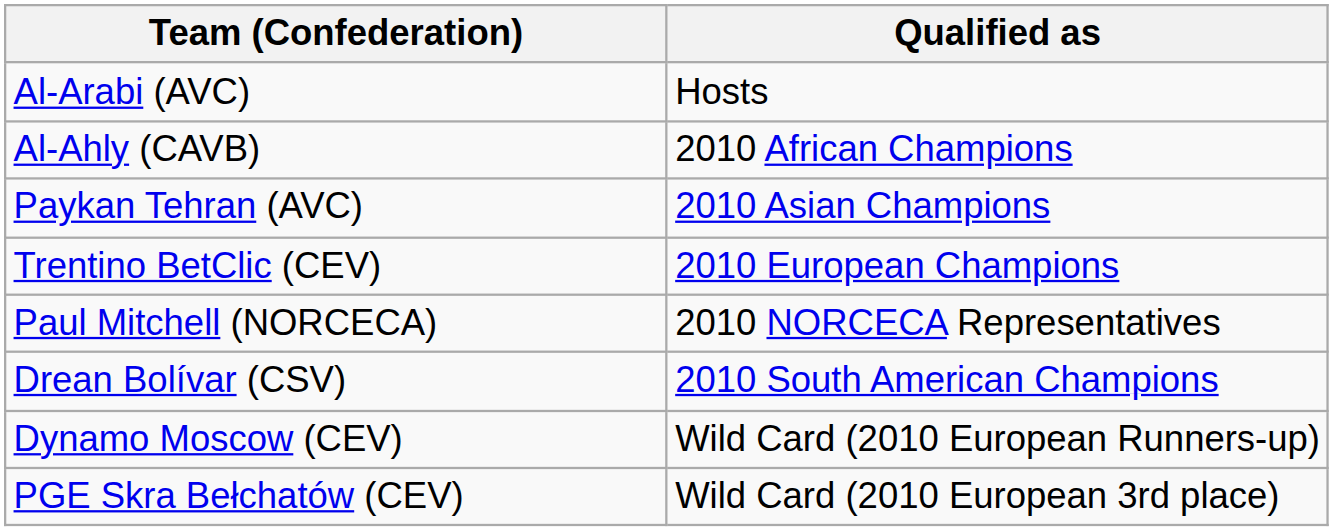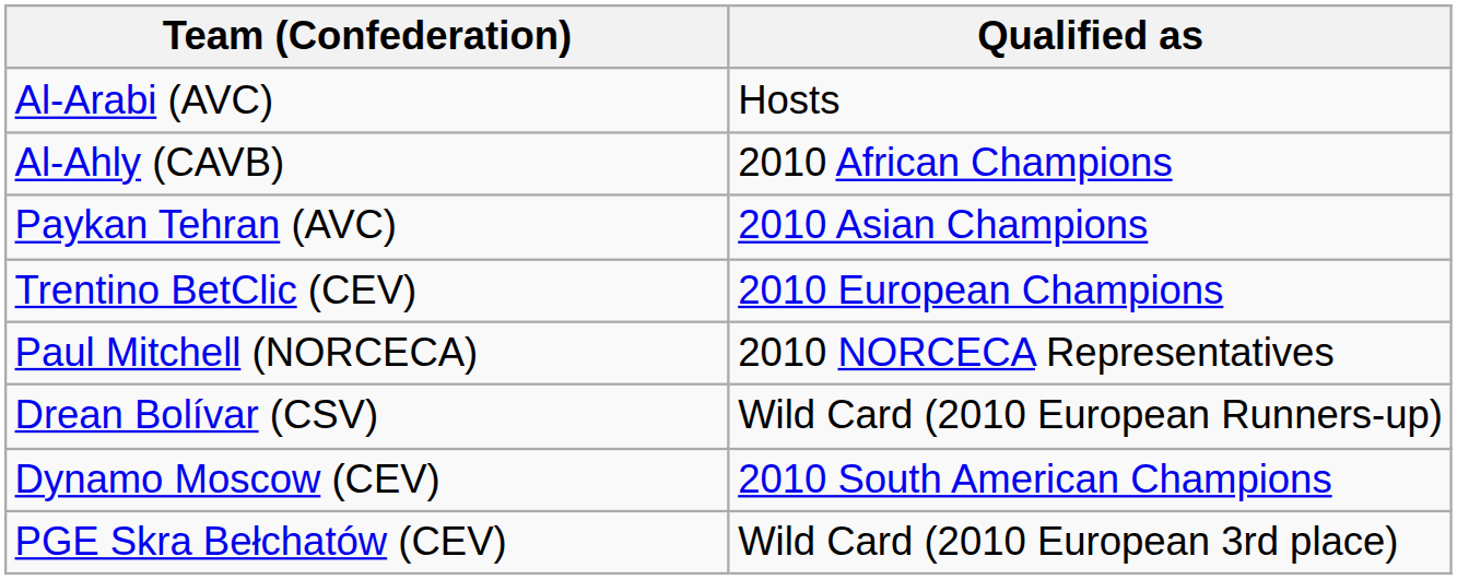 <table class="wikitable">
 <tr>
 <th width=50%>Team (Confederation)</th>
 <th width=50%>Qualified as</th>
 </tr>
 <tr>
 <td> <a href='#'>Al-Arabi</a> (AVC)</td>
 <td>Hosts</td>
 </tr>
 <tr>
 <td> <a href='#'>Al-Ahly</a> (CAVB)</td>
 <td>2010 <a href='#'>African Champions</a></td>
 </tr>
 <tr>
 <td> <a href='#'>Paykan Tehran</a> (AVC)</td>
 <td><a href='#'>2010 Asian Champions</a></td>
 </tr>
 <tr>
 <td> <a href='#'>Trentino BetClic</a> (CEV)</td>
 <td><a href='#'>2010 European Champions</a></td>
 </tr>
 <tr>
 <td> <a href='#'>Paul Mitchell</a> (NORCECA)</td>
 <td>2010 <a href='#'>NORCECA</a> Representatives</td>
 </tr>
 <tr>
 <td> <a href='#'>Drean Bolívar</a> (CSV)</td>
-<td><a href='#'>2010 South American Champions</a></td>
+<td>Wild Card (2010 European Runners-up)</td>
 </tr>
 <tr>
 <td> <a href='#'>Dynamo Moscow</a> (CEV)</td>
-<td>Wild Card (2010 European Runners-up)</td>
+<td><a href='#'>2010 South American Champions</a></td>
 </tr>
 <tr>
 <td> <a href='#'>PGE Skra Bełchatów</a> (CEV)</td>
 <td>Wild Card (2010 European 3rd place)</td>
 </tr>
 </table>
